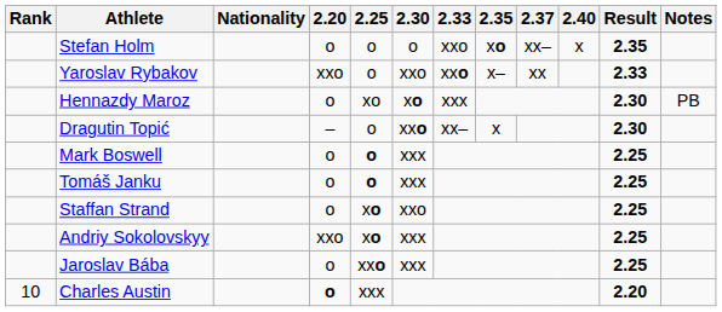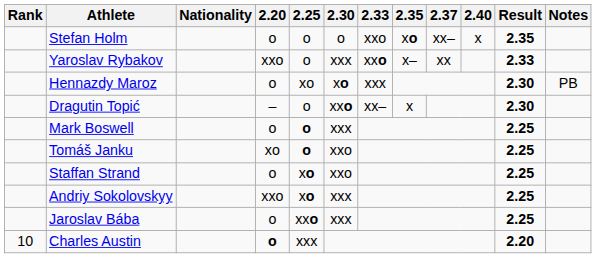 <table class="wikitable" style="text-align:center">
 <tr>
 <th>Rank</th>
 <th>Athlete</th>
 <th>Nationality</th>
 <th>2.20</th>
 <th>2.25</th>
 <th>2.30</th>
 <th>2.33</th>
 <th>2.35</th>
 <th>2.37</th>
 <th>2.40</th>
 <th>Result</th>
 <th>Notes</th>
 </tr>
 <tr>
 <td></td>
 <td align="left"><a href='#'>Stefan Holm</a></td>
 <td align=left></td>
 <td>o</td>
 <td>o</td>
 <td>o</td>
 <td>xxo</td>
 <td>x<strong>o</strong></td>
 <td>xx–</td>
 <td>x</td>
 <td><strong>2.35</strong></td>
 <td></td>
 </tr>
 <tr>
 <td></td>
 <td align="left"><a href='#'>Yaroslav Rybakov</a></td>
 <td align=left></td>
 <td>xxo</td>
 <td>o</td>
-<td>xxo</td>
+<td>xxx</td>
 <td>xx<strong>o</strong></td>
 <td>x–</td>
 <td>xx</td>
 <td></td>
 <td><strong>2.33</strong></td>
 <td></td>
 </tr>
 <tr>
 <td></td>
 <td align="left"><a href='#'>Hennazdy Maroz</a></td>
 <td align=left></td>
 <td>o</td>
 <td>xo</td>
 <td>x<strong>o</strong></td>
 <td>xxx</td>
 <td colspan=3></td>
 <td><strong>2.30</strong></td>
 <td>PB</td>
 </tr>
 <tr>
 <td></td>
 <td align="left"><a href='#'>Dragutin Topić</a></td>
 <td align=left></td>
 <td>–</td>
 <td>o</td>
 <td>xx<strong>o</strong></td>
 <td>xx–</td>
 <td>x</td>
 <td colspan=2></td>
 <td><strong>2.30</strong></td>
 <td></td>
 </tr>
 <tr>
 <td></td>
 <td align="left"><a href='#'>Mark Boswell</a></td>
 <td align=left></td>
 <td>o</td>
 <td><strong>o</strong></td>
 <td>xxx</td>
 <td colspan=4></td>
 <td><strong>2.25</strong></td>
 <td></td>
 </tr>
 <tr>
 <td></td>
 <td align="left"><a href='#'>Tomáš Janku</a></td>
 <td align=left></td>
-<td>o</td>
+<td>xo</td>
 <td><strong>o</strong></td>
-<td>xxx</td>
+<td>xxo</td>
 <td colspan=4></td>
 <td><strong>2.25</strong></td>
 <td></td>
 </tr>
 <tr>
 <td></td>
 <td align="left"><a href='#'>Staffan Strand</a></td>
 <td align=left></td>
 <td>o</td>
 <td>x<strong>o</strong></td>
 <td>xxo</td>
 <td colspan=4></td>
 <td><strong>2.25</strong></td>
 <td></td>
 </tr>
 <tr>
 <td></td>
 <td align="left"><a href='#'>Andriy Sokolovskyy</a></td>
 <td align=left></td>
 <td>xxo</td>
 <td>x<strong>o</strong></td>
 <td>xxx</td>
 <td colspan=4></td>
 <td><strong>2.25</strong></td>
 <td></td>
 </tr>
 <tr>
 <td></td>
 <td align="left"><a href='#'>Jaroslav Bába</a></td>
 <td align=left></td>
 <td>o</td>
 <td>xx<strong>o</strong></td>
 <td>xxx</td>
 <td colspan=4></td>
 <td><strong>2.25</strong></td>
 <td></td>
 </tr>
 <tr>
 <td>10</td>
 <td align="left"><a href='#'>Charles Austin</a></td>
 <td align=left></td>
 <td><strong>o</strong></td>
 <td>xxx</td>
 <td colspan=5></td>
 <td><strong>2.20</strong></td>
 <td></td>
 </tr>
 </table>
